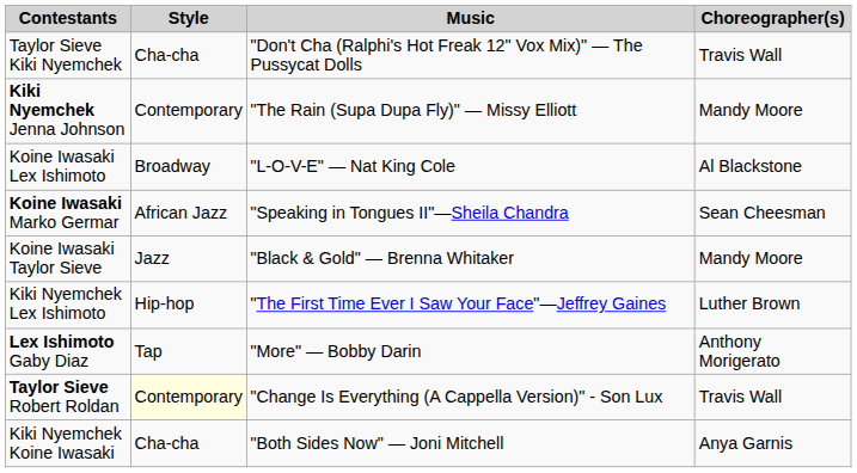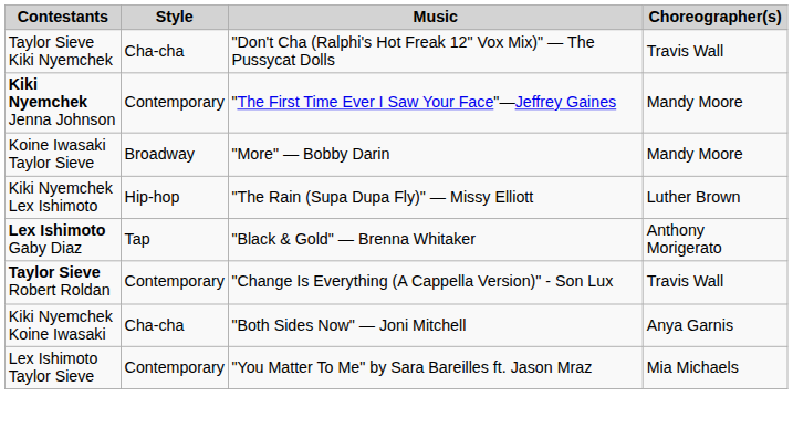 <table class="wikitable" style="width:90%;">
 <tr style="background:lightgrey; text-align:center;">
 <td><strong>Contestants</strong></td>
 <td><strong>Style</strong></td>
 <td><strong>Music</strong></td>
 <td><strong>Choreographer(s)</strong></td>
 </tr>
 <tr>
 <td>Taylor Sieve<br>Kiki Nyemchek</td>
 <td>Cha-cha</td>
 <td>"Don't Cha (Ralphi's Hot Freak 12" Vox Mix)" — The Pussycat Dolls</td>
 <td>Travis Wall</td>
 </tr>
 <tr>
 <td><strong>Kiki Nyemchek</strong><br>Jenna Johnson</td>
 <td>Contemporary</td>
-<td>"The Rain (Supa Dupa Fly)" — Missy Elliott</td>
+<td>"<a href='#'>The First Time Ever I Saw Your Face</a>"—<a href='#'>Jeffrey Gaines</a></td>
 <td>Mandy Moore</td>
 </tr>
 <tr>
-<td>Koine Iwasaki<br>Lex Ishimoto</td>
+<td>Koine Iwasaki<br>Taylor Sieve</td>
 <td>Broadway</td>
-<td>"L-O-V-E" — Nat King Cole</td>
-<td>Al Blackstone</td>
-</tr>
-<tr>
-<td><strong>Koine Iwasaki</strong><br>Marko Germar</td>
-<td>African Jazz</td>
-<td>"Speaking in Tongues II"—<a href='#'>Sheila Chandra</a></td>
-<td>Sean Cheesman</td>
-</tr>
-<tr>
-<td>Koine Iwasaki<br>Taylor Sieve</td>
-<td>Jazz</td>
-<td>"Black & Gold" — Brenna Whitaker</td>
+<td>"More" — Bobby Darin</td>
 <td>Mandy Moore</td>
 </tr>
 <tr>
 <td>Kiki Nyemchek<br>Lex Ishimoto</td>
 <td>Hip-hop</td>
-<td>"<a href='#'>The First Time Ever I Saw Your Face</a>"—<a href='#'>Jeffrey Gaines</a></td>
+<td>"The Rain (Supa Dupa Fly)" — Missy Elliott</td>
 <td>Luther Brown</td>
 </tr>
 <tr>
 <td><strong>Lex Ishimoto</strong><br>Gaby Diaz</td>
 <td>Tap</td>
-<td>"More" — Bobby Darin</td>
+<td>"Black & Gold" — Brenna Whitaker</td>
 <td>Anthony Morigerato</td>
 </tr>
 <tr>
 <td><strong>Taylor Sieve</strong><br>Robert Roldan</td>
-<td style="background: lightyellow;">Contemporary</td>
+<td>Contemporary</td>
 <td>"Change Is Everything (A Cappella Version)" - Son Lux</td>
 <td>Travis Wall</td>
 </tr>
 <tr>
 <td>Kiki Nyemchek<br>Koine Iwasaki</td>
 <td>Cha-cha</td>
 <td>"Both Sides Now" — Joni Mitchell</td>
 <td>Anya Garnis</td>
 </tr>
+<tr>
+<td>Lex Ishimoto<br>Taylor Sieve</td>
+<td>Contemporary</td>
+<td>"You Matter To Me" by Sara Bareilles ft. Jason Mraz</td>
+<td>Mia Michaels</td>
+</tr>
 </table>
